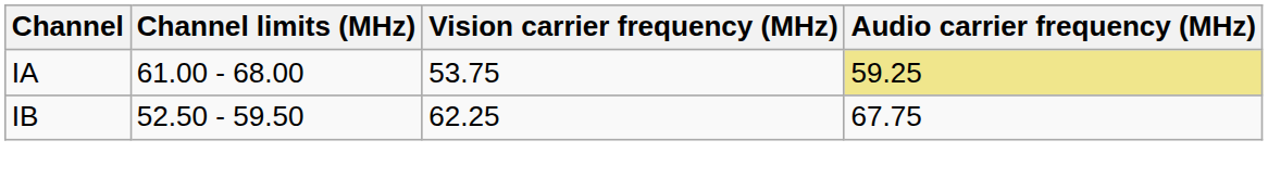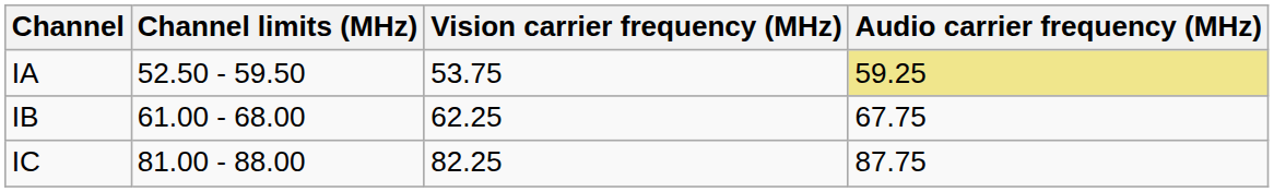 <table class="wikitable">
 <tr>
 <th>Channel</th>
 <th>Channel limits (MHz)</th>
 <th>Vision carrier frequency (MHz)</th>
 <th>Audio carrier frequency (MHz)</th>
 </tr>
 <tr>
 <td>IA</td>
-<td>61.00 - 68.00</td>
+<td>52.50 - 59.50</td>
 <td>53.75</td>
 <td style="background: khaki;">59.25</td>
 </tr>
 <tr>
 <td>IB</td>
-<td>52.50 - 59.50</td>
+<td>61.00 - 68.00</td>
 <td>62.25</td>
 <td>67.75</td>
 </tr>
+<tr>
+<td>IC</td>
+<td>81.00 - 88.00</td>
+<td>82.25</td>
+<td>87.75</td>
+</tr>
 </table>
